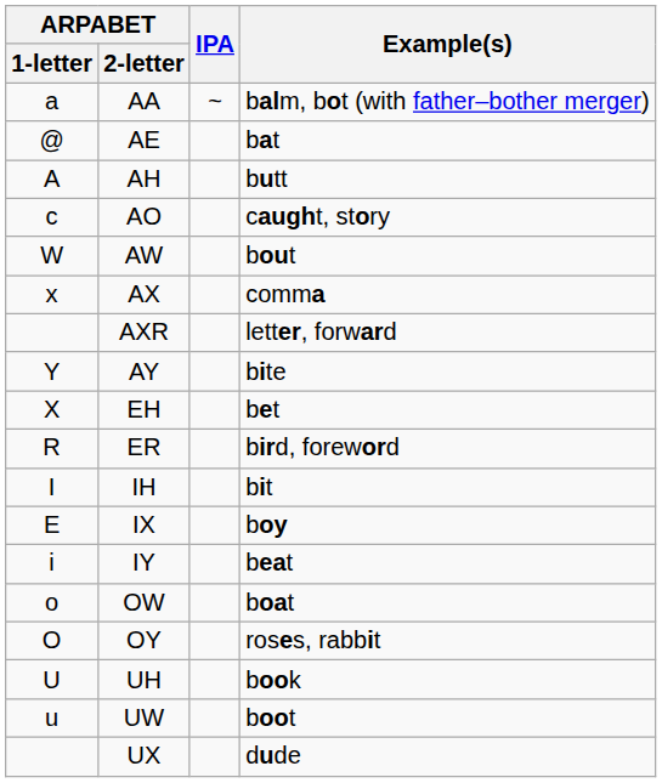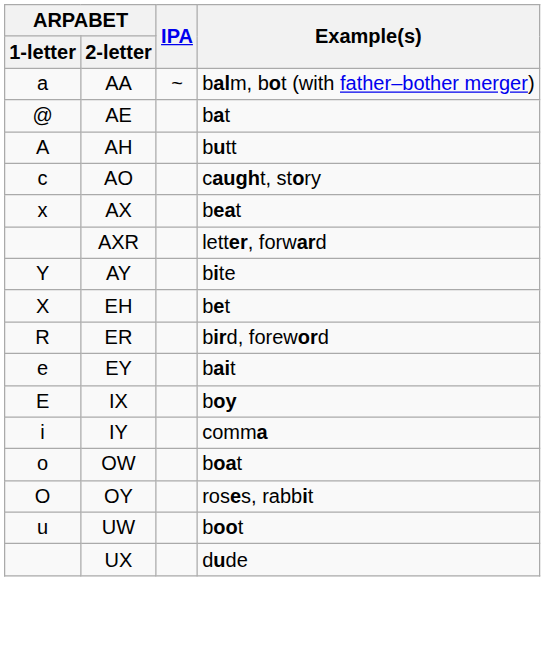 <table class="wikitable sortable" style="text-align: center; float: left; margin-right: 2em;">
 <tr>
 <th colspan="2">ARPABET</th>
 <th rowspan="2"><a href='#'>IPA</a></th>
 <th rowspan="2">Example(s)</th>
 </tr>
 <tr>
 <th>1-letter</th>
 <th>2-letter</th>
 </tr>
 <tr>
 <td>a</td>
 <td>AA</td>
 <td>~</td>
 <td style="text-align:left">b<strong>al</strong>m, b<strong>o</strong>t (with <a href='#'>father–bother merger</a>)</td>
 </tr>
 <tr>
 <td>@</td>
 <td>AE</td>
 <td></td>
 <td style="text-align:left">b<strong>a</strong>t</td>
 </tr>
 <tr>
 <td>A</td>
 <td>AH</td>
 <td></td>
 <td style="text-align:left">b<strong>u</strong>tt</td>
 </tr>
 <tr>
 <td>c</td>
 <td>AO</td>
 <td></td>
 <td style="text-align:left">c<strong>augh</strong>t, st<strong>o</strong>ry</td>
 </tr>
 <tr>
-<td>W</td>
-<td>AW</td>
-<td></td>
-<td style="text-align:left">b<strong>ou</strong>t</td>
-</tr>
-<tr>
 <td>x</td>
 <td>AX</td>
 <td></td>
-<td style="text-align:left">comm<strong>a</strong></td>
+<td style="text-align:left">b<strong>ea</strong>t</td>
 </tr>
 <tr>
 <td></td>
 <td>AXR</td>
 <td></td>
 <td style="text-align:left">lett<strong>er</strong>, forw<strong>ar</strong>d</td>
 </tr>
 <tr>
 <td>Y</td>
 <td>AY</td>
 <td></td>
 <td style="text-align:left">b<strong>i</strong>te</td>
 </tr>
 <tr>
 <td>X</td>
 <td>EH</td>
 <td></td>
 <td style="text-align:left">b<strong>e</strong>t</td>
 </tr>
 <tr>
 <td>R</td>
 <td>ER</td>
 <td></td>
 <td style="text-align:left">b<strong>ir</strong>d, forew<strong>or</strong>d</td>
 </tr>
 <tr>
-<td>I</td>
-<td>IH</td>
+<td>e</td>
+<td>EY</td>
 <td></td>
-<td style="text-align:left">b<strong>i</strong>t</td>
+<td style="text-align:left">b<strong>ai</strong>t</td>
 </tr>
 <tr>
 <td>E</td>
 <td>IX</td>
 <td></td>
 <td style="text-align:left">b<strong>oy</strong></td>
 </tr>
 <tr>
 <td>i</td>
 <td>IY</td>
 <td></td>
-<td style="text-align:left">b<strong>ea</strong>t</td>
+<td style="text-align:left">comm<strong>a</strong></td>
 </tr>
 <tr>
 <td>o</td>
 <td>OW</td>
 <td></td>
 <td style="text-align:left">b<strong>oa</strong>t</td>
 </tr>
 <tr>
 <td>O</td>
 <td>OY</td>
 <td></td>
 <td style="text-align:left">ros<strong>e</strong>s, rabb<strong>i</strong>t</td>
 </tr>
 <tr>
-<td>U</td>
-<td>UH</td>
-<td></td>
-<td style="text-align:left">b<strong>oo</strong>k</td>
-</tr>
-<tr>
 <td>u</td>
 <td>UW</td>
 <td></td>
 <td style="text-align:left">b<strong>oo</strong>t</td>
 </tr>
 <tr>
 <td></td>
 <td>UX</td>
 <td></td>
 <td style="text-align:left">d<strong>u</strong>de</td>
 </tr>
 </table>
